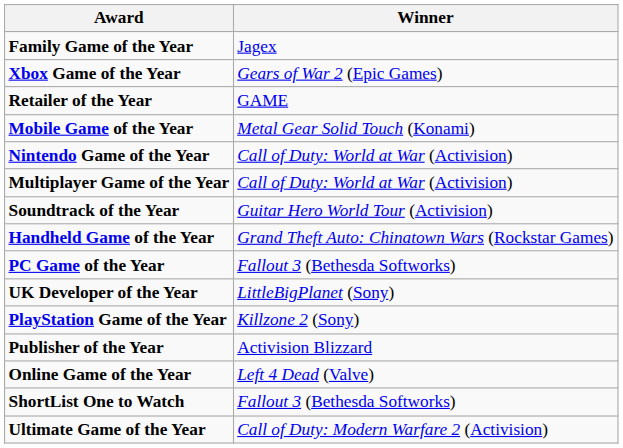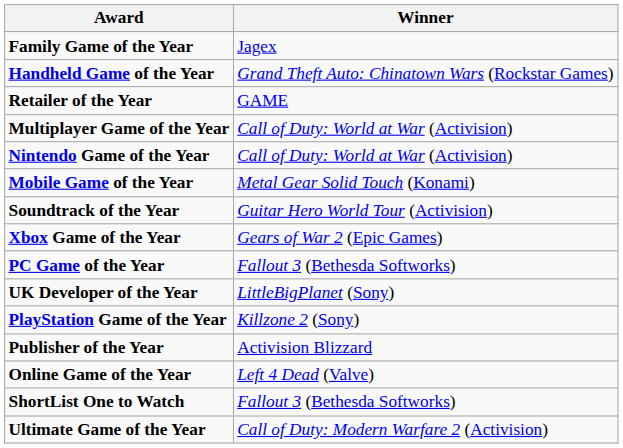 <table class="wikitable">
 <tr>
 <th><strong>Award</strong></th>
 <th><strong>Winner</strong></th>
 </tr>
 <tr>
 <td><strong>Family Game of the Year</strong></td>
 <td><a href='#'>Jagex</a></td>
 </tr>
 <tr>
-<td><strong><a href='#'>Xbox</a> Game of the Year</strong></td>
-<td><em><a href='#'>Gears of War 2</a></em>  (<a href='#'>Epic Games</a>)</td>
+<td><strong><a href='#'>Handheld Game</a> of the Year</strong></td>
+<td><em><a href='#'>Grand Theft Auto: Chinatown Wars</a></em> (<a href='#'>Rockstar Games</a>)</td>
 </tr>
 <tr>
 <td><strong>Retailer of the Year</strong></td>
 <td><a href='#'>GAME</a></td>
 </tr>
 <tr>
-<td><strong><a href='#'>Mobile Game</a> of the Year</strong></td>
-<td><em><a href='#'>Metal Gear Solid Touch</a></em> (<a href='#'>Konami</a>)</td>
+<td><strong>Multiplayer Game of the Year</strong></td>
+<td><em><a href='#'>Call of Duty: World at War</a></em> (<a href='#'>Activision</a>)</td>
 </tr>
 <tr>
 <td><strong><a href='#'>Nintendo</a> Game of the Year</strong></td>
 <td><em><a href='#'>Call of Duty: World at War</a></em> (<a href='#'>Activision</a>)</td>
 </tr>
 <tr>
-<td><strong>Multiplayer Game of the Year</strong></td>
-<td><em><a href='#'>Call of Duty: World at War</a></em> (<a href='#'>Activision</a>)</td>
+<td><strong><a href='#'>Mobile Game</a> of the Year</strong></td>
+<td><em><a href='#'>Metal Gear Solid Touch</a></em> (<a href='#'>Konami</a>)</td>
 </tr>
 <tr>
 <td><strong>Soundtrack of the Year</strong></td>
 <td><em><a href='#'>Guitar Hero World Tour</a></em> (<a href='#'>Activision</a>)</td>
 </tr>
 <tr>
-<td><strong><a href='#'>Handheld Game</a> of the Year</strong></td>
-<td><em><a href='#'>Grand Theft Auto: Chinatown Wars</a></em> (<a href='#'>Rockstar Games</a>)</td>
+<td><strong><a href='#'>Xbox</a> Game of the Year</strong></td>
+<td><em><a href='#'>Gears of War 2</a></em>  (<a href='#'>Epic Games</a>)</td>
 </tr>
 <tr>
 <td><strong><a href='#'>PC Game</a> of the Year</strong></td>
 <td><em><a href='#'>Fallout 3</a></em> (<a href='#'>Bethesda Softworks</a>)</td>
 </tr>
 <tr>
 <td><strong>UK Developer of the Year</strong></td>
 <td><em><a href='#'>LittleBigPlanet</a></em> (<a href='#'>Sony</a>)</td>
 </tr>
 <tr>
 <td><strong><a href='#'>PlayStation</a> Game of the Year</strong></td>
 <td><em><a href='#'>Killzone 2</a></em> (<a href='#'>Sony</a>)</td>
 </tr>
 <tr>
 <td><strong>Publisher of the Year</strong></td>
 <td><a href='#'>Activision Blizzard</a></td>
 </tr>
 <tr>
 <td><strong>Online Game of the Year</strong></td>
 <td><em><a href='#'>Left 4 Dead</a></em> (<a href='#'>Valve</a>)</td>
 </tr>
 <tr>
 <td><strong>ShortList One to Watch</strong></td>
 <td><em><a href='#'>Fallout 3</a></em> (<a href='#'>Bethesda Softworks</a>)</td>
 </tr>
 <tr>
 <td><strong>Ultimate Game of the Year</strong></td>
 <td><em><a href='#'>Call of Duty: Modern Warfare 2</a></em> (<a href='#'>Activision</a>)</td>
 </tr>
 </table>
